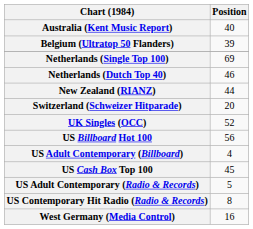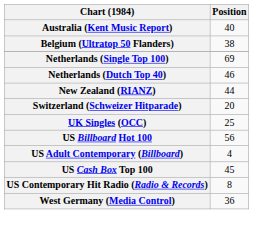 <table class="wikitable sortable plainrowheaders" style="text-align:center">
 <tr>
 <th scope="col">Chart (1984)</th>
 <th scope="col">Position</th>
 </tr>
 <tr>
 <th scope="row">Australia (<a href='#'>Kent Music Report</a>)</th>
 <td>40</td>
 </tr>
 <tr>
 <th scope="row">Belgium (<a href='#'>Ultratop 50</a> Flanders)</th>
-<td>39</td>
+<td>38</td>
 </tr>
 <tr>
 </tr>
 <tr>
 <th scope="row">Netherlands (<a href='#'>Single Top 100</a>)</th>
 <td>69</td>
 </tr>
 <tr>
 <th scope="row">Netherlands (<a href='#'>Dutch Top 40</a>)</th>
 <td>46</td>
 </tr>
 <tr>
 <th scope="row">New Zealand (<a href='#'>RIANZ</a>)</th>
 <td>44</td>
 </tr>
 <tr>
 <th scope="row">Switzerland (<a href='#'>Schweizer Hitparade</a>)</th>
 <td>20</td>
 </tr>
 <tr>
 <th scope="row"><a href='#'>UK Singles</a> (<a href='#'>OCC</a>)</th>
-<td>52</td>
+<td>25</td>
 </tr>
 <tr>
 <th scope="row">US <a href='#'><em>Billboard</em></a> <a href='#'>Hot 100</a></th>
 <td>56</td>
 </tr>
 <tr>
 <th scope="row">US <a href='#'>Adult Contemporary</a> (<em><a href='#'>Billboard</a></em>)</th>
 <td>4</td>
 </tr>
 <tr>
 <th scope="row">US <a href='#'><em>Cash Box</em></a> Top 100</th>
 <td>45</td>
 </tr>
 <tr>
-<th scope="row">US Adult Contemporary (<em><a href='#'>Radio & Records</a></em>)</th>
-<td>5</td>
-</tr>
-<tr>
 <th scope="row">US Contemporary Hit Radio (<em><a href='#'>Radio & Records</a></em>)</th>
 <td>8</td>
 </tr>
 <tr>
 <th scope="row">West Germany (<a href='#'>Media Control</a>)</th>
-<td>16</td>
+<td>36</td>
 </tr>
 </table>
